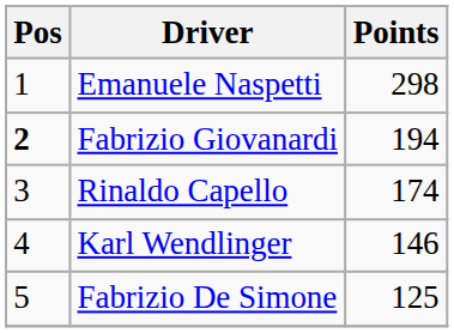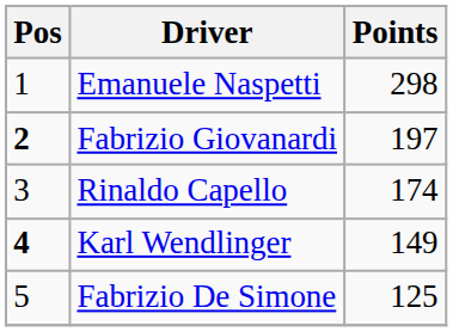 <table class="wikitable" style="font-size: 85%;">
 <tr>
 <th>Pos</th>
 <th>Driver</th>
 <th>Points</th>
 </tr>
 <tr>
 <td>1</td>
 <td> <a href='#'>Emanuele Naspetti</a></td>
 <td align="right">298</td>
 </tr>
 <tr>
 <td><strong>2</strong></td>
 <td> <a href='#'>Fabrizio Giovanardi</a></td>
-<td align="right">194</td>
+<td align="right">197</td>
 </tr>
 <tr>
 <td>3</td>
 <td> <a href='#'>Rinaldo Capello</a></td>
 <td align="right">174</td>
 </tr>
 <tr>
-<td>4</td>
+<td><strong>4</strong></td>
 <td> <a href='#'>Karl Wendlinger</a></td>
-<td align="right">146</td>
+<td align="right">149</td>
 </tr>
 <tr>
 <td>5</td>
 <td> <a href='#'>Fabrizio De Simone</a></td>
 <td align="right">125</td>
 </tr>
 <tr>
 </tr>
 </table>
